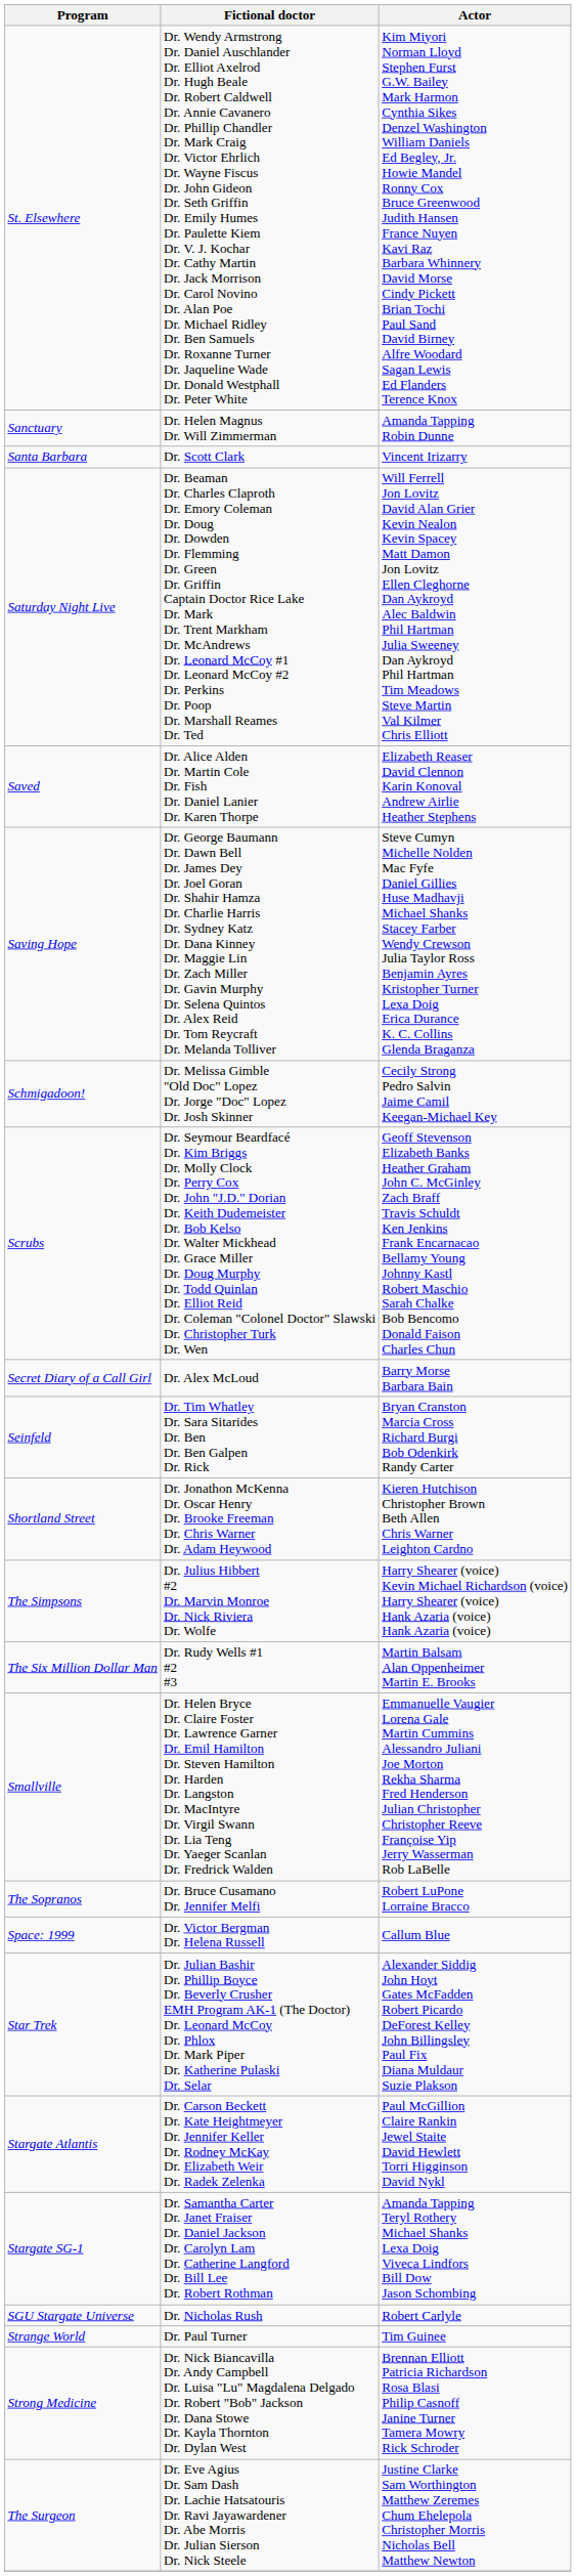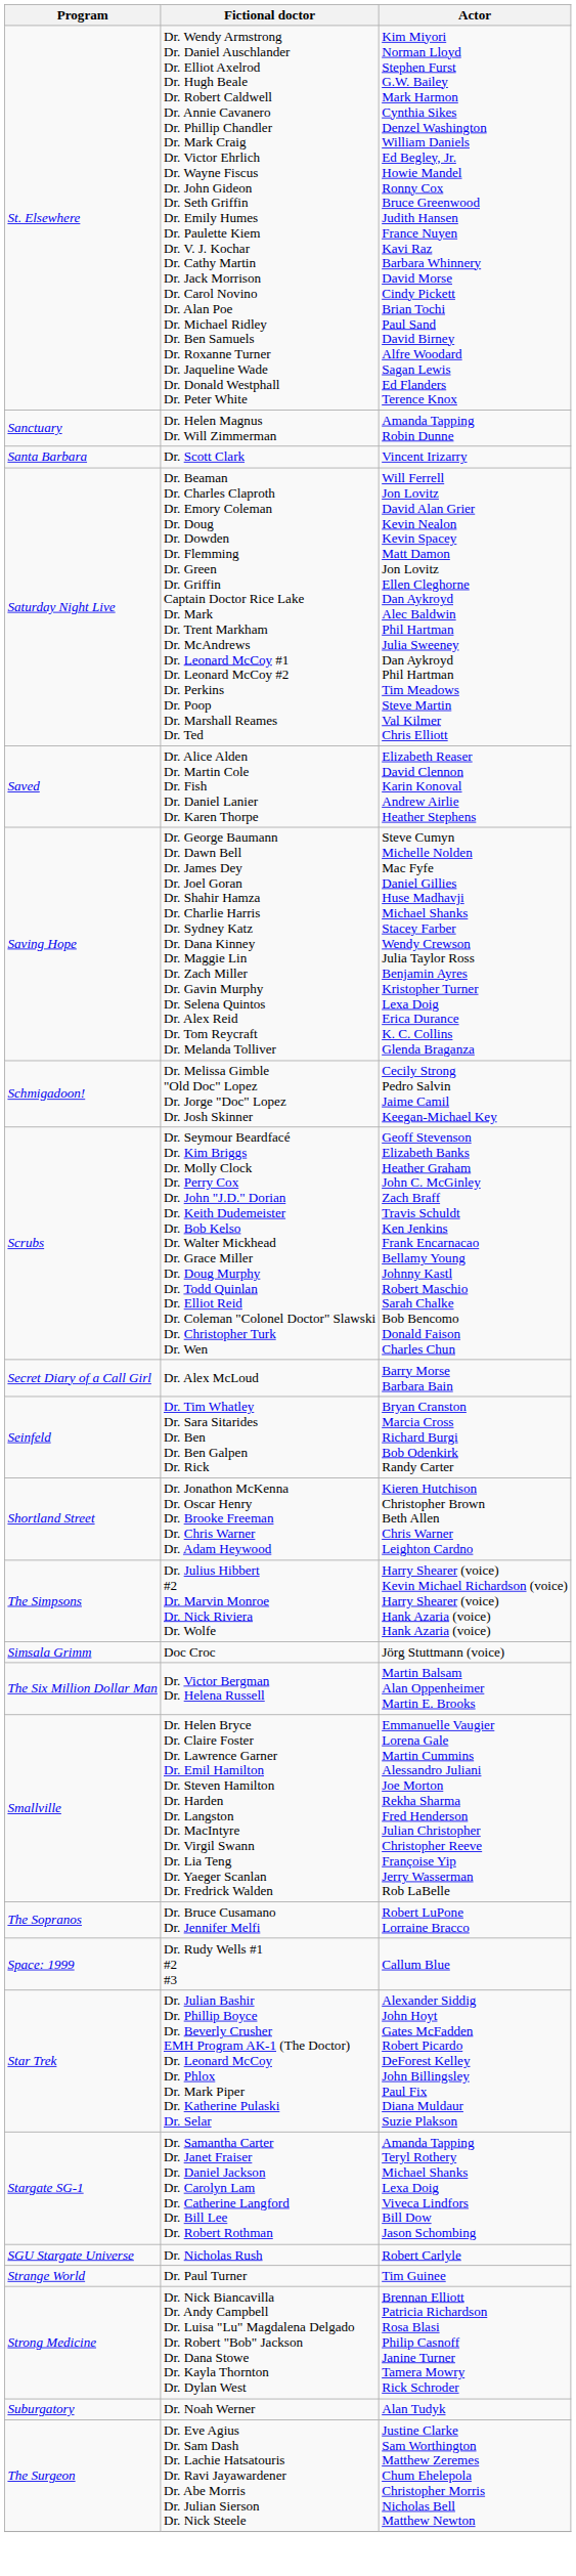 <table class="wikitable">
 <tr>
 <th>Program</th>
 <th>Fictional doctor</th>
 <th>Actor</th>
 </tr>
 <tr>
 <td><em><a href='#'>St. Elsewhere</a></em></td>
 <td>Dr. Wendy Armstrong<br>Dr. Daniel Auschlander<br>Dr. Elliot Axelrod<br>Dr. Hugh Beale<br>Dr. Robert Caldwell<br>Dr. Annie Cavanero<br>Dr. Phillip Chandler<br>Dr. Mark Craig<br>Dr. Victor Ehrlich<br>Dr. Wayne Fiscus<br>Dr. John Gideon<br>Dr. Seth Griffin<br>Dr. Emily Humes<br>Dr. Paulette Kiem<br>Dr. V. J. Kochar<br>Dr. Cathy Martin<br>Dr. Jack Morrison<br>Dr. Carol Novino<br>Dr. Alan Poe<br>Dr. Michael Ridley<br>Dr. Ben Samuels<br>Dr. Roxanne Turner<br>Dr. Jaqueline Wade<br>Dr. Donald Westphall<br>Dr. Peter White</td>
 <td><a href='#'>Kim Miyori</a><br><a href='#'>Norman Lloyd</a><br><a href='#'>Stephen Furst</a><br><a href='#'>G.W. Bailey</a><br><a href='#'>Mark Harmon</a><br><a href='#'>Cynthia Sikes</a><br><a href='#'>Denzel Washington</a><br><a href='#'>William Daniels</a><br><a href='#'>Ed Begley, Jr.</a><br><a href='#'>Howie Mandel</a><br><a href='#'>Ronny Cox</a><br><a href='#'>Bruce Greenwood</a><br><a href='#'>Judith Hansen</a><br><a href='#'>France Nuyen</a><br><a href='#'>Kavi Raz</a><br><a href='#'>Barbara Whinnery</a><br><a href='#'>David Morse</a><br><a href='#'>Cindy Pickett</a><br><a href='#'>Brian Tochi</a><br><a href='#'>Paul Sand</a><br><a href='#'>David Birney</a><br><a href='#'>Alfre Woodard</a><br><a href='#'>Sagan Lewis</a><br><a href='#'>Ed Flanders</a><br><a href='#'>Terence Knox</a></td>
 </tr>
 <tr>
 <td><em><a href='#'>Sanctuary</a></em></td>
 <td>Dr. Helen Magnus<br>Dr. Will Zimmerman</td>
 <td><a href='#'>Amanda Tapping</a><br><a href='#'>Robin Dunne</a></td>
 </tr>
 <tr>
 <td><em><a href='#'>Santa Barbara</a></em></td>
 <td>Dr. <a href='#'>Scott Clark</a></td>
 <td><a href='#'>Vincent Irizarry</a></td>
 </tr>
 <tr>
 <td><em><a href='#'>Saturday Night Live</a></em></td>
 <td>Dr. Beaman<br>Dr. Charles Claproth<br>Dr. Emory Coleman<br>Dr. Doug<br>Dr. Dowden<br>Dr. Flemming<br>Dr. Green<br>Dr. Griffin<br>Captain Doctor Rice Lake<br>Dr. Mark<br>Dr. Trent Markham<br>Dr. McAndrews<br>Dr. <a href='#'>Leonard McCoy</a> #1<br>Dr. Leonard McCoy #2<br>Dr. Perkins<br>Dr. Poop<br>Dr. Marshall Reames<br>Dr. Ted</td>
 <td><a href='#'>Will Ferrell</a><br><a href='#'>Jon Lovitz</a><br><a href='#'>David Alan Grier</a><br><a href='#'>Kevin Nealon</a><br><a href='#'>Kevin Spacey</a><br><a href='#'>Matt Damon</a><br>Jon Lovitz<br><a href='#'>Ellen Cleghorne</a><br><a href='#'>Dan Aykroyd</a><br><a href='#'>Alec Baldwin</a><br><a href='#'>Phil Hartman</a><br><a href='#'>Julia Sweeney</a><br>Dan Aykroyd<br>Phil Hartman<br><a href='#'>Tim Meadows</a><br><a href='#'>Steve Martin</a><br><a href='#'>Val Kilmer</a><br><a href='#'>Chris Elliott</a></td>
 </tr>
 <tr>
 <td><em><a href='#'>Saved</a></em></td>
 <td>Dr. Alice Alden<br>Dr. Martin Cole<br>Dr. Fish<br>Dr. Daniel Lanier<br>Dr. Karen Thorpe</td>
 <td><a href='#'>Elizabeth Reaser</a><br><a href='#'>David Clennon</a><br><a href='#'>Karin Konoval</a><br><a href='#'>Andrew Airlie</a><br><a href='#'>Heather Stephens</a></td>
 </tr>
 <tr>
 <td><em><a href='#'>Saving Hope</a></em></td>
 <td>Dr. George Baumann<br>Dr. Dawn Bell<br>Dr. James Dey<br>Dr. Joel Goran<br>Dr. Shahir Hamza<br>Dr. Charlie Harris<br>Dr. Sydney Katz<br>Dr. Dana Kinney<br>Dr. Maggie Lin<br>Dr. Zach Miller<br>Dr. Gavin Murphy<br>Dr. Selena Quintos<br>Dr. Alex Reid<br>Dr. Tom Reycraft<br>Dr. Melanda Tolliver</td>
 <td>Steve Cumyn<br><a href='#'>Michelle Nolden</a><br>Mac Fyfe<br><a href='#'>Daniel Gillies</a><br><a href='#'>Huse Madhavji</a><br><a href='#'>Michael Shanks</a><br><a href='#'>Stacey Farber</a><br><a href='#'>Wendy Crewson</a><br>Julia Taylor Ross<br><a href='#'>Benjamin Ayres</a><br><a href='#'>Kristopher Turner</a><br><a href='#'>Lexa Doig</a><br><a href='#'>Erica Durance</a><br><a href='#'>K. C. Collins</a><br><a href='#'>Glenda Braganza</a></td>
 </tr>
 <tr>
 <td><em><a href='#'>Schmigadoon!</a></em></td>
 <td>Dr. Melissa Gimble<br>"Old Doc" Lopez<br>Dr. Jorge "Doc" Lopez<br>Dr. Josh Skinner</td>
 <td><a href='#'>Cecily Strong</a><br>Pedro Salvin<br><a href='#'>Jaime Camil</a><br><a href='#'>Keegan-Michael Key</a></td>
 </tr>
 <tr>
 <td><em><a href='#'>Scrubs</a></em></td>
 <td>Dr. Seymour Beardfacé<br>Dr. <a href='#'>Kim Briggs</a><br>Dr. Molly Clock<br>Dr. <a href='#'>Perry Cox</a><br>Dr. <a href='#'>John "J.D." Dorian</a><br>Dr. <a href='#'>Keith Dudemeister</a><br>Dr. <a href='#'>Bob Kelso</a><br>Dr. Walter Mickhead<br>Dr. Grace Miller<br>Dr. <a href='#'>Doug Murphy</a><br>Dr. <a href='#'>Todd Quinlan</a><br>Dr. <a href='#'>Elliot Reid</a><br>Dr. Coleman "Colonel Doctor" Slawski<br>Dr. <a href='#'>Christopher Turk</a><br>Dr. Wen</td>
 <td><a href='#'>Geoff Stevenson</a><br><a href='#'>Elizabeth Banks</a><br><a href='#'>Heather Graham</a><br><a href='#'>John C. McGinley</a><br><a href='#'>Zach Braff</a><br><a href='#'>Travis Schuldt</a><br><a href='#'>Ken Jenkins</a><br><a href='#'>Frank Encarnacao</a><br><a href='#'>Bellamy Young</a><br><a href='#'>Johnny Kastl</a><br><a href='#'>Robert Maschio</a><br><a href='#'>Sarah Chalke</a><br>Bob Bencomo<br><a href='#'>Donald Faison</a><br><a href='#'>Charles Chun</a></td>
 </tr>
 <tr>
 <td><em><a href='#'>Secret Diary of a Call Girl</a></em></td>
 <td>Dr. Alex McLoud</td>
 <td><a href='#'>Barry Morse</a><br><a href='#'>Barbara Bain</a></td>
 </tr>
 <tr>
 <td><em><a href='#'>Seinfeld</a></em></td>
 <td><a href='#'>Dr. Tim Whatley</a><br>Dr. Sara Sitarides<br>Dr. Ben<br>Dr. Ben Galpen<br>Dr. Rick</td>
 <td><a href='#'>Bryan Cranston</a><br><a href='#'>Marcia Cross</a><br><a href='#'>Richard Burgi</a><br><a href='#'>Bob Odenkirk</a><br>Randy Carter</td>
 </tr>
 <tr o>
 <td><em><a href='#'>Shortland Street</a></em></td>
 <td>Dr. Jonathon McKenna<br>Dr. Oscar Henry<br>Dr. <a href='#'>Brooke Freeman</a><br>Dr. <a href='#'>Chris Warner</a><br>Dr. <a href='#'>Adam Heywood</a></td>
 <td><a href='#'>Kieren Hutchison</a><br>Christopher Brown<br>Beth Allen<br><a href='#'>Chris Warner</a><br><a href='#'>Leighton Cardno</a></td>
 </tr>
 <tr>
 <td><em><a href='#'>The Simpsons</a></em></td>
 <td>Dr. <a href='#'>Julius Hibbert</a><br>#2<br><a href='#'>Dr. Marvin Monroe</a><br><a href='#'>Dr. Nick Riviera</a><br>Dr. Wolfe</td>
 <td><a href='#'>Harry Shearer</a> (voice)<br><a href='#'>Kevin Michael Richardson</a> (voice)<br><a href='#'>Harry Shearer</a> (voice)<br><a href='#'>Hank Azaria</a> (voice)<br><a href='#'>Hank Azaria</a> (voice)</td>
 </tr>
 <tr>
+<td><em><a href='#'>Simsala Grimm</a></em></td>
+<td>Doc Croc</td>
+<td>Jörg Stuttmann (voice)</td>
+</tr>
+<tr>
 <td><em><a href='#'>The Six Million Dollar Man</a></em></td>
-<td>Dr. Rudy Wells #1<br>#2<br>#3</td>
+<td>Dr. <a href='#'>Victor Bergman</a><br>Dr. <a href='#'>Helena Russell</a></td>
 <td><a href='#'>Martin Balsam</a><br><a href='#'>Alan Oppenheimer</a><br><a href='#'>Martin E. Brooks</a></td>
 </tr>
 <tr>
 <td><em><a href='#'>Smallville</a></em></td>
 <td>Dr. Helen Bryce<br>Dr. Claire Foster<br>Dr. Lawrence Garner<br><a href='#'>Dr. Emil Hamilton</a><br>Dr. Steven Hamilton<br>Dr. Harden<br>Dr. Langston<br>Dr. MacIntyre<br>Dr. Virgil Swann<br>Dr. Lia Teng<br>Dr. Yaeger Scanlan<br>Dr. Fredrick Walden</td>
 <td><a href='#'>Emmanuelle Vaugier</a><br><a href='#'>Lorena Gale</a><br><a href='#'>Martin Cummins</a><br><a href='#'>Alessandro Juliani</a><br><a href='#'>Joe Morton</a><br><a href='#'>Rekha Sharma</a><br><a href='#'>Fred Henderson</a><br><a href='#'>Julian Christopher</a><br><a href='#'>Christopher Reeve</a><br><a href='#'>Françoise Yip</a><br><a href='#'>Jerry Wasserman</a><br>Rob LaBelle</td>
 </tr>
 <tr>
 <td><em><a href='#'>The Sopranos</a></em></td>
 <td>Dr. Bruce Cusamano<br>Dr. <a href='#'>Jennifer Melfi</a></td>
 <td><a href='#'>Robert LuPone</a><br><a href='#'>Lorraine Bracco</a></td>
 </tr>
 <tr>
 <td><em><a href='#'>Space: 1999</a></em></td>
-<td>Dr. <a href='#'>Victor Bergman</a><br>Dr. <a href='#'>Helena Russell</a></td>
+<td>Dr. Rudy Wells #1<br>#2<br>#3</td>
 <td><a href='#'>Callum Blue</a></td>
 </tr>
 <tr>
 <td><em><a href='#'>Star Trek</a></em></td>
 <td>Dr. <a href='#'>Julian Bashir</a><br>Dr. <a href='#'>Phillip Boyce</a><br>Dr. <a href='#'>Beverly Crusher</a><br><a href='#'>EMH Program AK-1</a> (The Doctor)<br>Dr. <a href='#'>Leonard McCoy</a><br>Dr. <a href='#'>Phlox</a><br>Dr. Mark Piper<br>Dr. <a href='#'>Katherine Pulaski</a><br><a href='#'>Dr. Selar</a></td>
 <td><a href='#'>Alexander Siddig</a><br><a href='#'>John Hoyt</a><br><a href='#'>Gates McFadden</a><br><a href='#'>Robert Picardo</a><br><a href='#'>DeForest Kelley</a><br><a href='#'>John Billingsley</a><br><a href='#'>Paul Fix</a><br><a href='#'>Diana Muldaur</a><br><a href='#'>Suzie Plakson</a></td>
-</tr>
-<tr>
-<td><em><a href='#'>Stargate Atlantis</a></em></td>
-<td>Dr. <a href='#'>Carson Beckett</a><br>Dr. <a href='#'>Kate Heightmeyer</a><br>Dr. <a href='#'>Jennifer Keller</a><br>Dr. <a href='#'>Rodney McKay</a><br>Dr. <a href='#'>Elizabeth Weir</a><br>Dr. <a href='#'>Radek Zelenka</a></td>
-<td><a href='#'>Paul McGillion</a><br><a href='#'>Claire Rankin</a><br><a href='#'>Jewel Staite</a><br><a href='#'>David Hewlett</a><br><a href='#'>Torri Higginson</a><br><a href='#'>David Nykl</a></td>
 </tr>
 <tr>
 <td><em><a href='#'>Stargate SG-1</a></em></td>
 <td>Dr. <a href='#'>Samantha Carter</a><br>Dr. <a href='#'>Janet Fraiser</a><br>Dr. <a href='#'>Daniel Jackson</a><br>Dr. <a href='#'>Carolyn Lam</a><br>Dr. <a href='#'>Catherine Langford</a><br>Dr. <a href='#'>Bill Lee</a><br>Dr. <a href='#'>Robert Rothman</a></td>
 <td><a href='#'>Amanda Tapping</a><br><a href='#'>Teryl Rothery</a><br><a href='#'>Michael Shanks</a><br><a href='#'>Lexa Doig</a><br><a href='#'>Viveca Lindfors</a><br><a href='#'>Bill Dow</a><br><a href='#'>Jason Schombing</a></td>
 </tr>
 <tr>
 <td><em><a href='#'>SGU Stargate Universe</a></em></td>
 <td>Dr. <a href='#'>Nicholas Rush</a></td>
 <td><a href='#'>Robert Carlyle</a></td>
 </tr>
 <tr>
 <td><em><a href='#'>Strange World</a></em></td>
 <td>Dr. Paul Turner</td>
 <td><a href='#'>Tim Guinee</a></td>
 </tr>
 <tr>
 <td><em><a href='#'>Strong Medicine</a></em></td>
 <td>Dr. Nick Biancavilla<br>Dr. Andy Campbell<br>Dr. Luisa "Lu" Magdalena Delgado<br>Dr. Robert "Bob" Jackson<br>Dr. Dana Stowe<br>Dr. Kayla Thornton<br>Dr. Dylan West</td>
 <td><a href='#'>Brennan Elliott</a><br><a href='#'>Patricia Richardson</a><br><a href='#'>Rosa Blasi</a><br><a href='#'>Philip Casnoff</a><br><a href='#'>Janine Turner</a><br><a href='#'>Tamera Mowry</a><br><a href='#'>Rick Schroder</a></td>
 </tr>
 <tr>
+<td><em><a href='#'>Suburgatory</a></em></td>
+<td>Dr. Noah Werner</td>
+<td><a href='#'>Alan Tudyk</a></td>
+</tr>
+<tr>
 <td><em><a href='#'>The Surgeon</a></em></td>
 <td>Dr. Eve Agius<br>Dr. Sam Dash<br>Dr. Lachie Hatsatouris<br>Dr. Ravi Jayawardener<br>Dr. Abe Morris<br> Dr. Julian Sierson<br>Dr. Nick Steele</td>
 <td><a href='#'>Justine Clarke</a><br><a href='#'>Sam Worthington</a><br><a href='#'>Matthew Zeremes</a><br><a href='#'>Chum Ehelepola</a><br><a href='#'>Christopher Morris</a><br><a href='#'>Nicholas Bell</a><br><a href='#'>Matthew Newton</a></td>
 </tr>
 <tr>
 </tr>
 </table>
